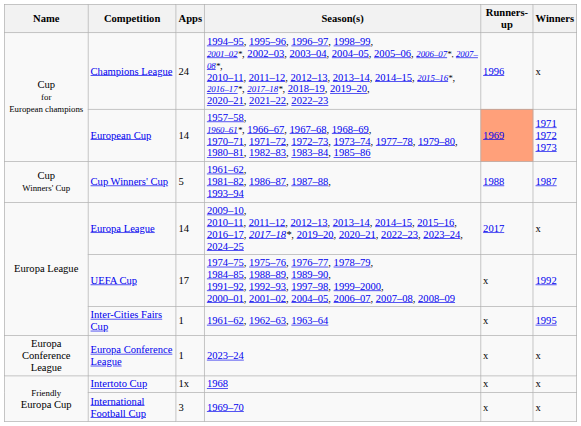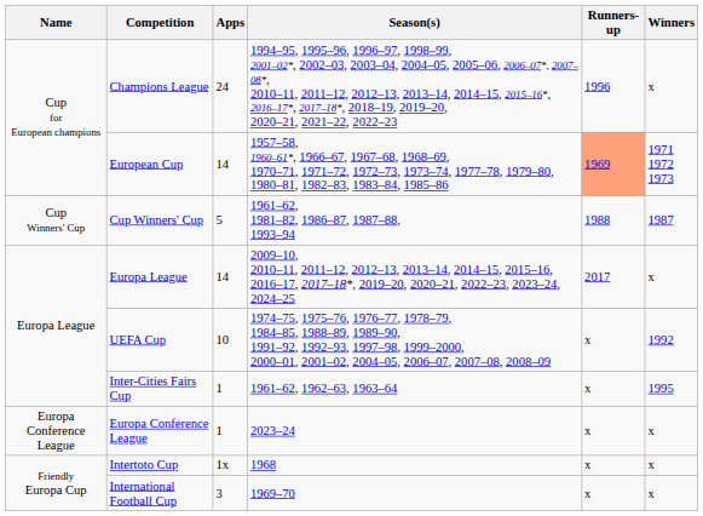 <table class="wikitable">
 <tr>
 <th>Name</th>
 <th>Competition</th>
 <th>Apps</th>
 <th>Season(s)</th>
 <th>Runners-up</th>
 <th>Winners</th>
 </tr>
 <tr>
 <td align="center" rowspan="2">Cup <br><small>for<br> European champions</small></td>
 <td><a href='#'>Champions League</a></td>
 <td>24</td>
 <td><a href='#'>1994–95</a>, <a href='#'>1995–96</a>, <a href='#'>1996–97</a>, <a href='#'>1998–99</a>,<br> <small><em><a href='#'>2001–02</a>*</em></small>, <a href='#'>2002–03</a>, <a href='#'>2003–04</a>, <a href='#'>2004–05</a>, <a href='#'>2005–06</a>, <small><em><a href='#'>2006–07</a>*</em>, <em><a href='#'>2007–08</a>*</em></small>, <br> <a href='#'>2010–11</a>, <a href='#'>2011–12</a>, <a href='#'>2012–13</a>, <a href='#'>2013–14</a>, <a href='#'>2014–15</a>, <small><em><a href='#'>2015–16</a>*</em></small>, <small><em><a href='#'>2016–17</a>*</em></small>, <small><em><a href='#'>2017–18</a>*</em></small>, <a href='#'>2018–19</a>, <a href='#'>2019–20</a>, <br> <a href='#'>2020–21</a>, <a href='#'>2021–22</a>, <a href='#'>2022–23</a></td>
 <td><a href='#'>1996</a></td>
 <td>x</td>
 </tr>
 <tr>
 <td><a href='#'>European Cup</a></td>
 <td>14</td>
 <td><a href='#'>1957–58</a>,<br> <small><em><a href='#'>1960–61</a>*</em></small>, <a href='#'>1966–67</a>, <a href='#'>1967–68</a>, <a href='#'>1968–69</a>,<br> <a href='#'>1970–71</a>, <a href='#'>1971–72</a>, <a href='#'>1972–73</a>, <a href='#'>1973–74</a>, <a href='#'>1977–78</a>, <a href='#'>1979–80</a>,<br><a href='#'>1980–81</a>, <a href='#'>1982–83</a>, <a href='#'>1983–84</a>, <a href='#'>1985–86</a></td>
 <td style="background: lightsalmon;"><a href='#'>1969</a></td>
 <td><a href='#'>1971</a><br> <a href='#'>1972</a><br> <a href='#'>1973</a></td>
 </tr>
 <tr>
 <td align="center">Cup <br><small>Winners' Cup</small></td>
 <td><a href='#'>Cup Winners' Cup</a></td>
 <td>5</td>
 <td><a href='#'>1961–62</a>,<br> <a href='#'>1981–82</a>, <a href='#'>1986–87</a>, <a href='#'>1987–88</a>,<br> <a href='#'>1993–94</a></td>
 <td><a href='#'>1988</a></td>
 <td><a href='#'>1987</a></td>
 </tr>
 <tr>
 <td align="center" rowspan="3">Europa League</td>
 <td><a href='#'>Europa League</a></td>
 <td>14</td>
 <td><a href='#'>2009–10</a>,<br> <a href='#'>2010–11</a>, <a href='#'>2011–12</a>, <a href='#'>2012–13</a>, <a href='#'>2013–14</a>, <a href='#'>2014–15</a>, <a href='#'>2015–16</a>, <a href='#'>2016–17</a>, <em><a href='#'>2017–18</a>*</em>, <a href='#'>2019–20</a>, <a href='#'>2020–21</a>, <a href='#'>2022–23</a>, <a href='#'>2023–24</a>, <a href='#'>2024–25</a></td>
 <td><a href='#'>2017</a></td>
 <td>x</td>
 </tr>
 <tr>
 <td><a href='#'>UEFA Cup</a></td>
-<td>17</td>
+<td>10</td>
 <td><a href='#'>1974–75</a>, <a href='#'>1975–76</a>, <a href='#'>1976–77</a>, <a href='#'>1978–79</a>,<br> <a href='#'>1984–85</a>, <a href='#'>1988–89</a>, <a href='#'>1989–90</a>,<br> <a href='#'>1991–92</a>, <a href='#'>1992–93</a>, <a href='#'>1997–98</a>, <a href='#'>1999–2000</a>,<br> <a href='#'>2000–01</a>, <a href='#'>2001–02</a>, <a href='#'>2004–05</a>, <a href='#'>2006–07</a>, <a href='#'>2007–08</a>, <a href='#'>2008–09</a></td>
 <td>x</td>
 <td><a href='#'>1992</a></td>
 </tr>
 <tr>
 <td><a href='#'>Inter-Cities Fairs Cup</a></td>
 <td>1</td>
 <td><a href='#'>1961–62</a>, <a href='#'>1962–63</a>, <a href='#'>1963–64</a></td>
 <td>x</td>
 <td><a href='#'>1995</a></td>
 </tr>
 <tr>
 <td align="center">Europa Conference League</td>
 <td><a href='#'>Europa Conference League</a></td>
 <td>1</td>
 <td><a href='#'>2023–24</a></td>
 <td>x</td>
 <td>x</td>
 </tr>
 <tr>
 <td align="center" rowspan="2"><small>Friendly</small><br> Europa Cup</td>
 <td><a href='#'>Intertoto Cup</a></td>
 <td>1x</td>
 <td><a href='#'>1968</a></td>
 <td>x</td>
 <td>x</td>
 </tr>
 <tr>
 <td><a href='#'>International Football Cup</a></td>
 <td>3</td>
 <td><a href='#'>1969–70</a></td>
 <td>x</td>
 <td>x</td>
 </tr>
 </table>
